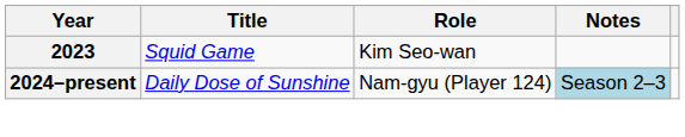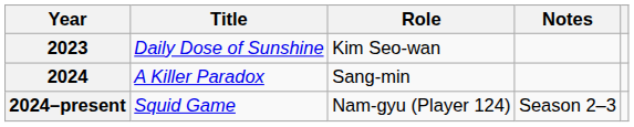 <table class="wikitable plainrowheaders">
 <tr>
 <th scope="col">Year</th>
 <th scope="col">Title</th>
 <th scope="col">Role</th>
 <th scope="col" class="unsortable">Notes</th>
 <th scope="col" class="unsortable"></th>
 </tr>
 <tr>
 <th scope="row">2023</th>
-<td><em><a href='#'>Squid Game</a></em></td>
+<td><em><a href='#'>Daily Dose of Sunshine</a></em></td>
 <td>Kim Seo-wan</td>
 <td></td>
 <td></td>
 </tr>
 <tr>
+<th scope="row">2024</th>
+<td><em><a href='#'>A Killer Paradox</a></em></td>
+<td>Sang-min</td>
+<td></td>
+<td></td>
+</tr>
+<tr>
 <th scope="row">2024–present</th>
-<td><em><a href='#'>Daily Dose of Sunshine</a></em></td>
+<td><em><a href='#'>Squid Game</a></em></td>
 <td>Nam-gyu (Player 124)</td>
-<td style="background: lightblue;">Season 2–3</td>
+<td>Season 2–3</td>
 <td></td>
 </tr>
 </table>
